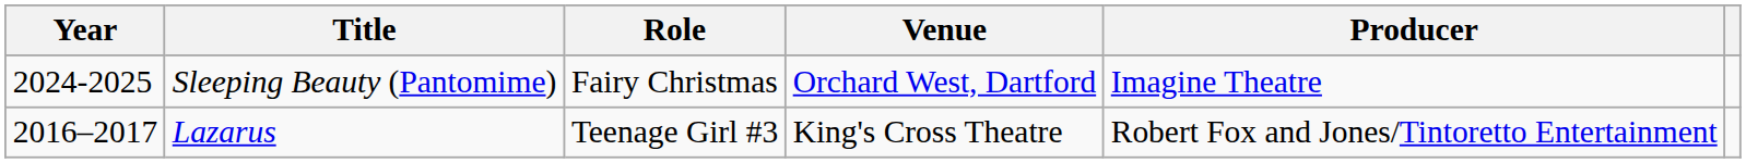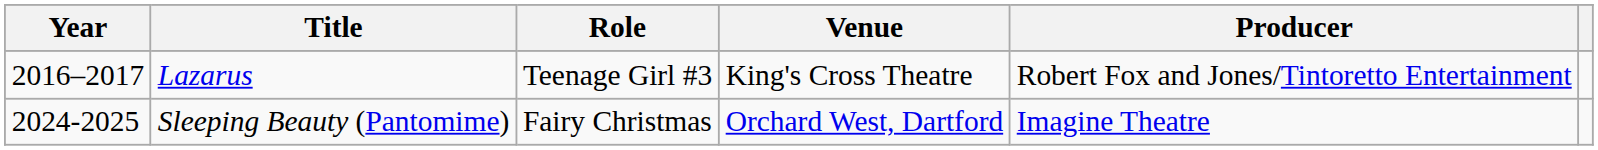 <table class="wikitable">
 <tr>
 <th>Year</th>
 <th>Title</th>
 <th>Role</th>
 <th>Venue</th>
 <th>Producer</th>
 <th></th>
 </tr>
 <tr>
+<td>2016–2017</td>
+<td><em><a href='#'>Lazarus</a></em></td>
+<td>Teenage Girl #3</td>
+<td>King's Cross Theatre</td>
+<td>Robert Fox and Jones/<a href='#'>Tintoretto Entertainment</a></td>
+<td align="center"></td>
+</tr>
+<tr>
 <td>2024-2025</td>
 <td><em>Sleeping Beauty</em> (<a href='#'>Pantomime</a>)</td>
 <td>Fairy Christmas</td>
 <td><a href='#'>Orchard West, Dartford</a></td>
 <td><a href='#'>Imagine Theatre</a></td>
 <td align="center"></td>
 </tr>
-<tr>
-<td>2016–2017</td>
-<td><em><a href='#'>Lazarus</a></em></td>
-<td>Teenage Girl #3</td>
-<td>King's Cross Theatre</td>
-<td>Robert Fox and Jones/<a href='#'>Tintoretto Entertainment</a></td>
-<td align="center"></td>
-</tr>
 </table>
